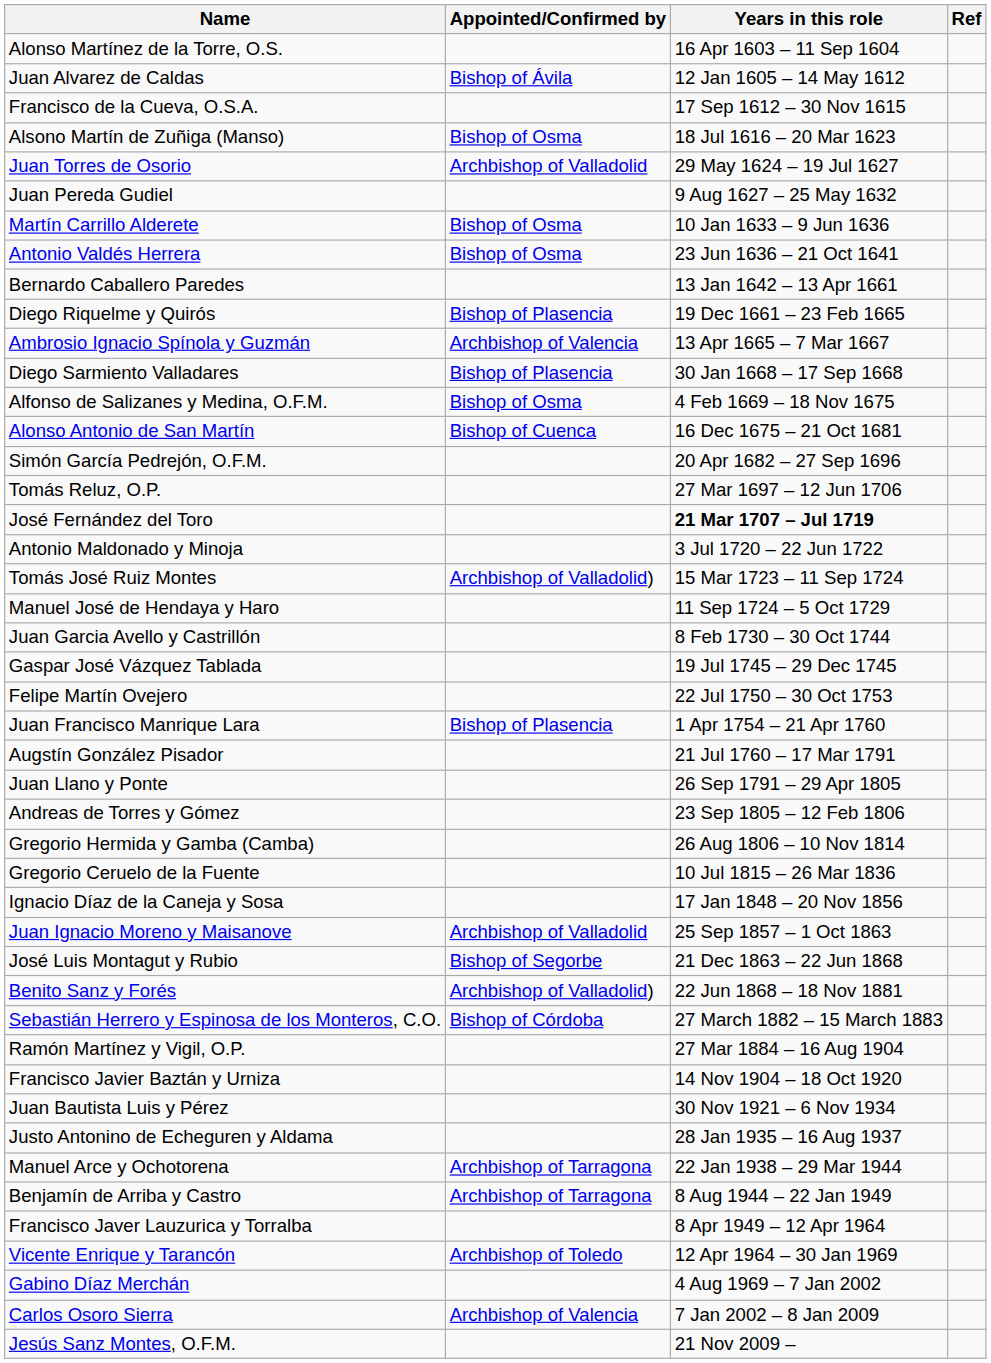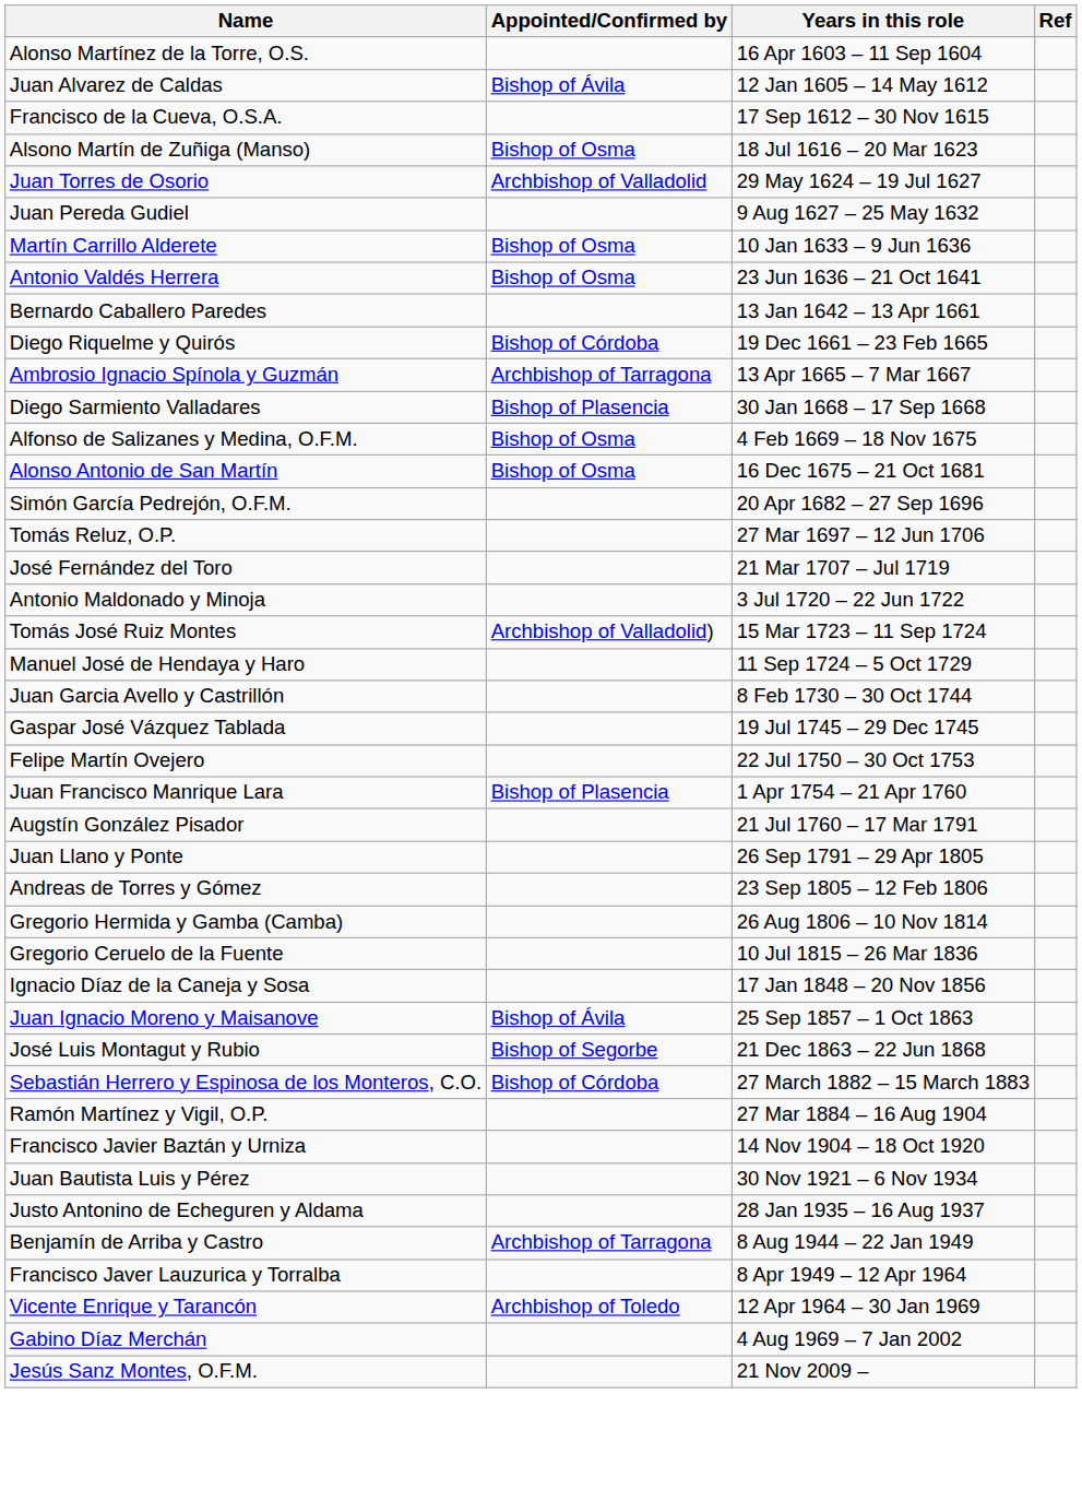 <table class="wikitable sortable">
 <tr>
 <th>Name</th>
 <th>Appointed/Confirmed by</th>
 <th>Years in this role</th>
 <th>Ref</th>
 </tr>
 <tr>
 <td>Alonso Martínez de la Torre, O.S.</td>
 <td></td>
 <td>16 Apr 1603 – 11 Sep 1604</td>
 <td></td>
 </tr>
 <tr>
 <td>Juan Alvarez de Caldas</td>
 <td><a href='#'>Bishop of Ávila</a></td>
 <td>12 Jan 1605 – 14 May 1612</td>
 <td></td>
 </tr>
 <tr>
 <td>Francisco de la Cueva, O.S.A.</td>
 <td></td>
 <td>17 Sep 1612 – 30 Nov 1615</td>
 <td></td>
 </tr>
 <tr>
 <td>Alsono Martín de Zuñiga (Manso)</td>
 <td><a href='#'>Bishop of Osma</a></td>
 <td>18 Jul 1616  – 20 Mar 1623</td>
 <td></td>
 </tr>
 <tr>
 <td><a href='#'>Juan Torres de Osorio</a></td>
 <td><a href='#'>Archbishop of Valladolid</a></td>
 <td>29 May 1624 – 19 Jul 1627</td>
 <td></td>
 </tr>
 <tr>
 <td>Juan Pereda Gudiel</td>
 <td></td>
 <td>9 Aug 1627 – 25 May 1632</td>
 <td></td>
 </tr>
 <tr>
 <td><a href='#'>Martín Carrillo Alderete</a></td>
 <td><a href='#'>Bishop of Osma</a></td>
 <td>10 Jan 1633 – 9 Jun 1636</td>
 <td></td>
 </tr>
 <tr>
 <td><a href='#'>Antonio Valdés Herrera</a></td>
 <td><a href='#'>Bishop of Osma</a></td>
 <td>23 Jun 1636 – 21 Oct 1641</td>
 <td></td>
 </tr>
 <tr>
 <td>Bernardo Caballero Paredes</td>
 <td></td>
 <td>13 Jan 1642 – 13 Apr 1661</td>
 <td></td>
 </tr>
 <tr>
 <td>Diego Riquelme y Quirós</td>
-<td><a href='#'>Bishop of Plasencia</a></td>
+<td><a href='#'>Bishop of Córdoba</a></td>
 <td>19 Dec 1661 – 23 Feb 1665</td>
 <td></td>
 </tr>
 <tr>
 <td><a href='#'>Ambrosio Ignacio Spínola y Guzmán</a></td>
-<td><a href='#'>Archbishop of Valencia</a></td>
+<td><a href='#'>Archbishop of Tarragona</a></td>
 <td>13 Apr 1665 – 7 Mar 1667</td>
 <td></td>
 </tr>
 <tr>
 <td>Diego Sarmiento Valladares</td>
 <td><a href='#'>Bishop of Plasencia</a></td>
 <td>30 Jan 1668 – 17 Sep 1668</td>
 <td></td>
 </tr>
 <tr>
 <td>Alfonso de Salizanes y Medina, O.F.M.</td>
 <td><a href='#'>Bishop of Osma</a></td>
 <td>4 Feb 1669 – 18 Nov 1675</td>
 <td></td>
 </tr>
 <tr>
 <td><a href='#'>Alonso Antonio de San Martín</a></td>
-<td><a href='#'>Bishop of Cuenca</a></td>
+<td><a href='#'>Bishop of Osma</a></td>
 <td>16 Dec 1675 – 21 Oct 1681</td>
 <td></td>
 </tr>
 <tr>
 <td>Simón García Pedrejón, O.F.M.</td>
 <td></td>
 <td>20 Apr 1682 – 27 Sep 1696</td>
 <td></td>
 </tr>
 <tr>
 <td>Tomás Reluz, O.P.</td>
 <td></td>
 <td>27 Mar 1697 – 12 Jun 1706</td>
 <td></td>
 </tr>
 <tr>
 <td>José Fernández del Toro</td>
 <td></td>
-<td><strong>21 Mar 1707 – Jul 1719</strong></td>
+<td>21 Mar 1707 – Jul 1719</td>
 <td></td>
 </tr>
 <tr>
 <td>Antonio Maldonado y Minoja</td>
 <td></td>
 <td>3 Jul 1720 – 22 Jun 1722</td>
 <td></td>
 </tr>
 <tr>
 <td>Tomás José Ruiz Montes</td>
 <td><a href='#'>Archbishop of Valladolid</a>)</td>
 <td>15 Mar 1723 – 11 Sep 1724</td>
 <td></td>
 </tr>
 <tr>
 <td>Manuel José de Hendaya y Haro</td>
 <td></td>
 <td>11 Sep 1724 – 5 Oct 1729</td>
 <td></td>
 </tr>
 <tr>
 <td>Juan Garcia Avello y Castrillón</td>
 <td></td>
 <td>8 Feb 1730 – 30 Oct 1744</td>
 <td></td>
 </tr>
 <tr>
 <td>Gaspar José Vázquez Tablada</td>
 <td></td>
 <td>19 Jul 1745 – 29 Dec 1745</td>
 <td></td>
 </tr>
 <tr>
 <td>Felipe Martín Ovejero</td>
 <td></td>
 <td>22 Jul 1750 – 30 Oct 1753</td>
 <td></td>
 </tr>
 <tr>
 <td>Juan Francisco Manrique Lara</td>
 <td><a href='#'>Bishop of Plasencia</a></td>
 <td>1 Apr 1754 – 21 Apr 1760</td>
 <td></td>
 </tr>
 <tr>
 <td>Augstín González Pisador</td>
 <td></td>
 <td>21 Jul 1760 – 17 Mar 1791</td>
 <td></td>
 </tr>
 <tr>
 <td>Juan Llano y Ponte</td>
 <td></td>
 <td>26 Sep 1791 – 29 Apr 1805</td>
 <td></td>
 </tr>
 <tr>
 <td>Andreas de Torres y Gómez</td>
 <td></td>
 <td>23 Sep 1805 – 12 Feb 1806</td>
 <td></td>
 </tr>
 <tr>
 <td>Gregorio Hermida y Gamba (Camba)</td>
 <td></td>
 <td>26 Aug 1806 – 10 Nov 1814</td>
 <td></td>
 </tr>
 <tr>
 <td>Gregorio Ceruelo de la Fuente</td>
 <td></td>
 <td>10 Jul 1815 – 26 Mar 1836</td>
 <td></td>
 </tr>
 <tr>
 <td>Ignacio Díaz de la Caneja y Sosa</td>
 <td></td>
 <td>17 Jan 1848 – 20 Nov 1856</td>
 <td></td>
 </tr>
 <tr>
 <td><a href='#'>Juan Ignacio Moreno y Maisanove</a></td>
-<td><a href='#'>Archbishop of Valladolid</a></td>
+<td><a href='#'>Bishop of Ávila</a></td>
 <td>25 Sep 1857 – 1 Oct 1863</td>
 <td></td>
 </tr>
 <tr>
 <td>José Luis Montagut y Rubio</td>
 <td><a href='#'>Bishop of Segorbe</a></td>
 <td>21 Dec 1863 – 22 Jun 1868</td>
-<td></td>
-</tr>
-<tr>
-<td><a href='#'>Benito Sanz y Forés</a></td>
-<td><a href='#'>Archbishop of Valladolid</a>)</td>
-<td>22 Jun 1868 – 18 Nov 1881</td>
 <td></td>
 </tr>
 <tr>
 <td><a href='#'>Sebastián Herrero y Espinosa de los Monteros</a>, C.O.</td>
 <td><a href='#'>Bishop of Córdoba</a></td>
 <td>27 March 1882 – 15 March 1883</td>
 <td></td>
 </tr>
 <tr>
 <td>Ramón Martínez y Vigil, O.P.</td>
 <td></td>
 <td>27 Mar 1884 – 16 Aug 1904</td>
 <td></td>
 </tr>
 <tr>
 <td>Francisco Javier Baztán y Urniza</td>
 <td></td>
 <td>14 Nov 1904 – 18 Oct 1920</td>
 <td></td>
 </tr>
 <tr>
 <td>Juan Bautista Luis y Pérez</td>
 <td></td>
 <td>30 Nov 1921 – 6 Nov 1934</td>
 <td></td>
 </tr>
 <tr>
 <td>Justo Antonino de Echeguren y Aldama</td>
 <td></td>
 <td>28 Jan 1935 – 16 Aug 1937</td>
 <td></td>
 </tr>
 <tr>
-<td>Manuel Arce y Ochotorena</td>
-<td><a href='#'>Archbishop of Tarragona</a></td>
-<td>22 Jan 1938 – 29 Mar 1944</td>
-<td></td>
-</tr>
-<tr>
 <td>Benjamín de Arriba y Castro</td>
 <td><a href='#'>Archbishop of Tarragona</a></td>
 <td>8 Aug 1944 – 22 Jan 1949</td>
 <td></td>
 </tr>
 <tr>
 <td>Francisco Javer Lauzurica y Torralba</td>
 <td></td>
 <td>8 Apr 1949 – 12 Apr 1964</td>
 <td></td>
 </tr>
 <tr>
 <td><a href='#'>Vicente Enrique y Tarancón</a></td>
 <td><a href='#'>Archbishop of Toledo</a></td>
 <td>12 Apr 1964 – 30 Jan 1969</td>
 <td></td>
 </tr>
 <tr>
 <td><a href='#'>Gabino Díaz Merchán</a></td>
 <td></td>
 <td>4 Aug 1969 – 7 Jan 2002</td>
 <td></td>
 </tr>
 <tr>
-<td><a href='#'>Carlos Osoro Sierra</a></td>
-<td><a href='#'>Archbishop of Valencia</a></td>
-<td>7 Jan 2002 – 8 Jan 2009</td>
-<td></td>
-</tr>
-<tr>
 <td><a href='#'>Jesús Sanz Montes</a>, O.F.M.</td>
 <td></td>
 <td>21 Nov 2009 –</td>
 <td></td>
 </tr>
 </table>
